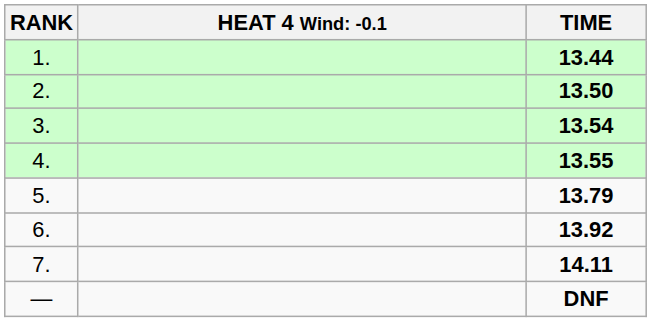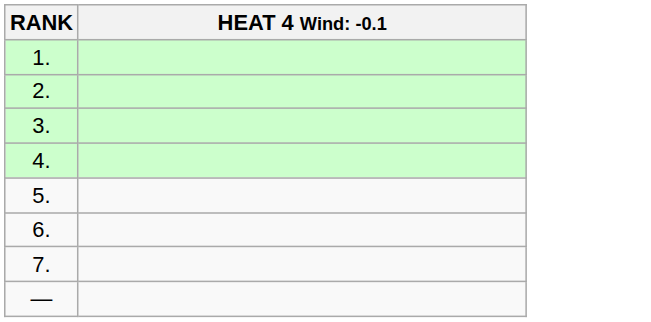 <table class="wikitable" style="border-collapse: collapse; font-size: 90%;">
 <tr>
 <th>RANK</th>
 <th style="width: 20em">HEAT 4 <small>Wind: -0.1</small></th>
-<th style="width: 5em">TIME</th>
 </tr>
 <tr style="background:#ccffcc;">
 <td align="center">1.</td>
 <td></td>
-<td align="center"><strong>13.44</strong></td>
 </tr>
 <tr style="background:#ccffcc;">
 <td align="center">2.</td>
 <td></td>
-<td align="center"><strong>13.50</strong></td>
 </tr>
 <tr style="background:#ccffcc;">
 <td align="center">3.</td>
 <td></td>
-<td align="center"><strong>13.54</strong></td>
 </tr>
 <tr style="background:#ccffcc;">
 <td align="center">4.</td>
 <td></td>
-<td align="center"><strong>13.55</strong></td>
 </tr>
 <tr>
 <td align="center">5.</td>
 <td></td>
-<td align="center"><strong>13.79</strong></td>
 </tr>
 <tr>
 <td align="center">6.</td>
 <td></td>
-<td align="center"><strong>13.92</strong></td>
 </tr>
 <tr>
 <td align="center">7.</td>
 <td></td>
-<td align="center"><strong>14.11</strong></td>
 </tr>
 <tr>
 <td align="center">—</td>
 <td></td>
-<td align="center"><strong>DNF</strong></td>
 </tr>
 </table>
